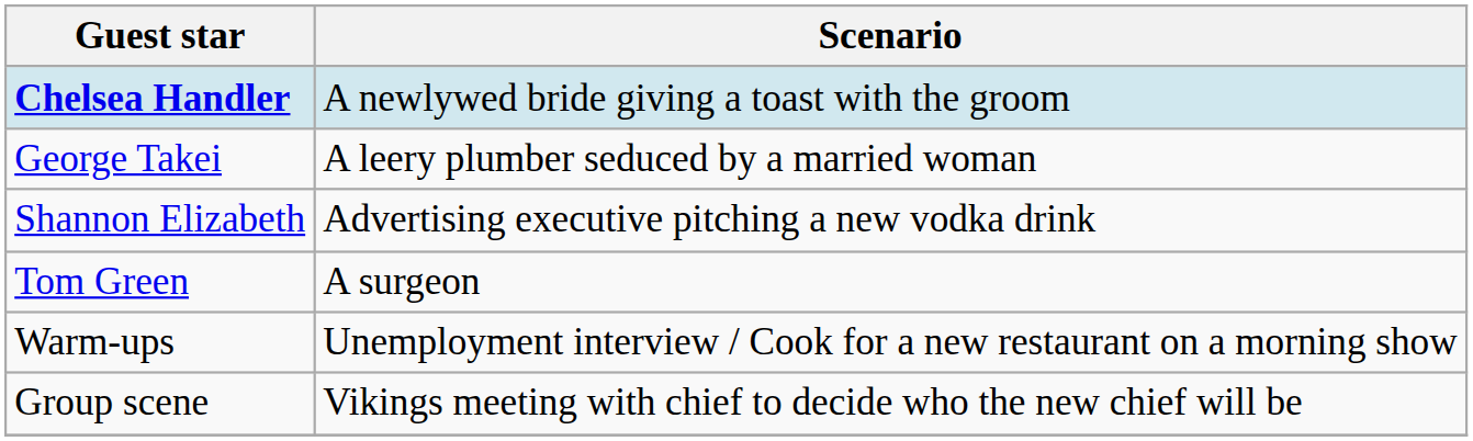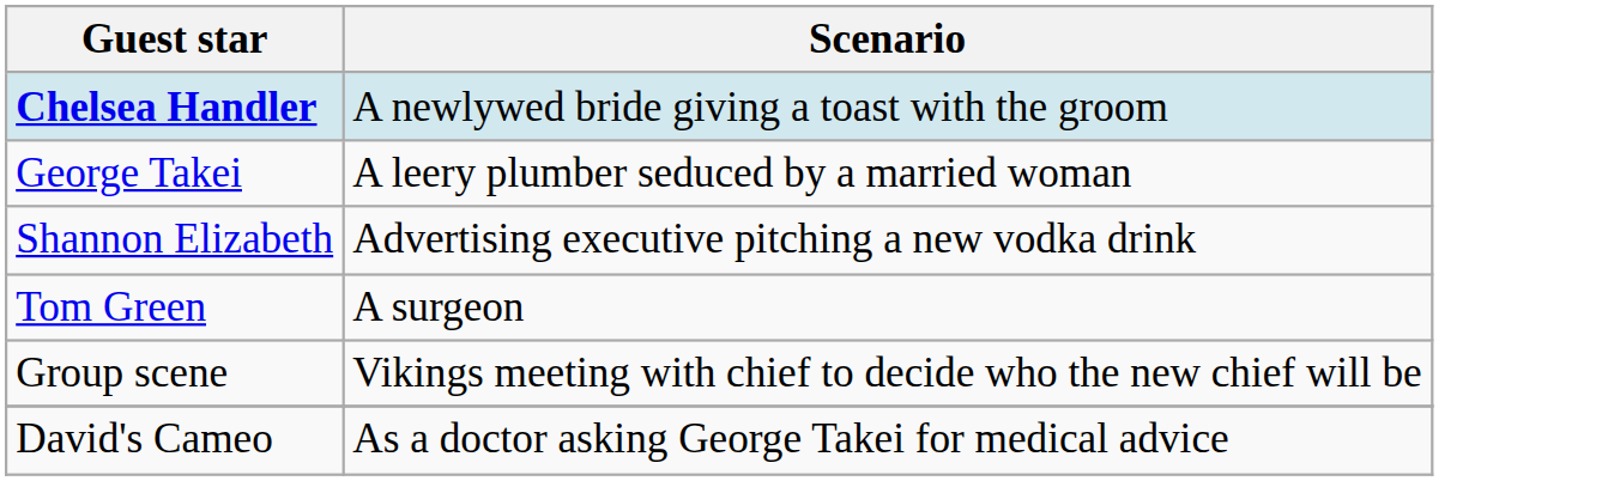 <table class="wikitable">
 <tr>
 <th>Guest star</th>
 <th>Scenario</th>
 </tr>
 <tr style="background:#D1E8EF;">
 <td><strong><a href='#'>Chelsea Handler</a></strong></td>
 <td>A newlywed bride giving a toast with the groom</td>
 </tr>
 <tr>
 <td><a href='#'>George Takei</a></td>
 <td>A leery plumber seduced by a married woman</td>
 </tr>
 <tr>
 <td><a href='#'>Shannon Elizabeth</a></td>
 <td>Advertising executive pitching a new vodka drink</td>
 </tr>
 <tr>
 <td><a href='#'>Tom Green</a></td>
 <td>A surgeon</td>
 </tr>
 <tr>
-<td>Warm-ups</td>
-<td>Unemployment interview / Cook for a new restaurant on a morning show</td>
-</tr>
-<tr>
 <td>Group scene</td>
 <td>Vikings meeting with chief to decide who the new chief will be</td>
 </tr>
 <tr style="background:#D1E8EF;">
 </tr>
+<tr>
+<td>David's Cameo</td>
+<td>As a doctor asking George Takei for medical advice</td>
+</tr>
 </table>
